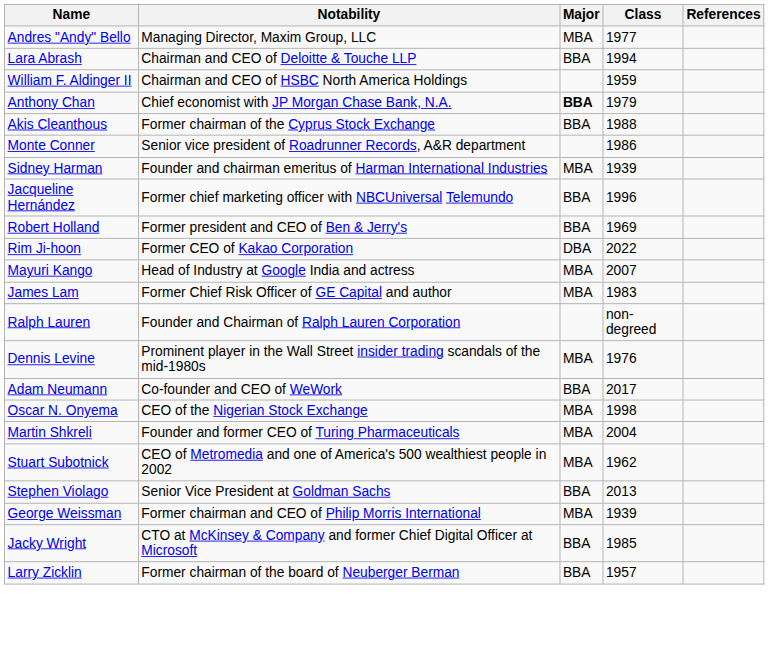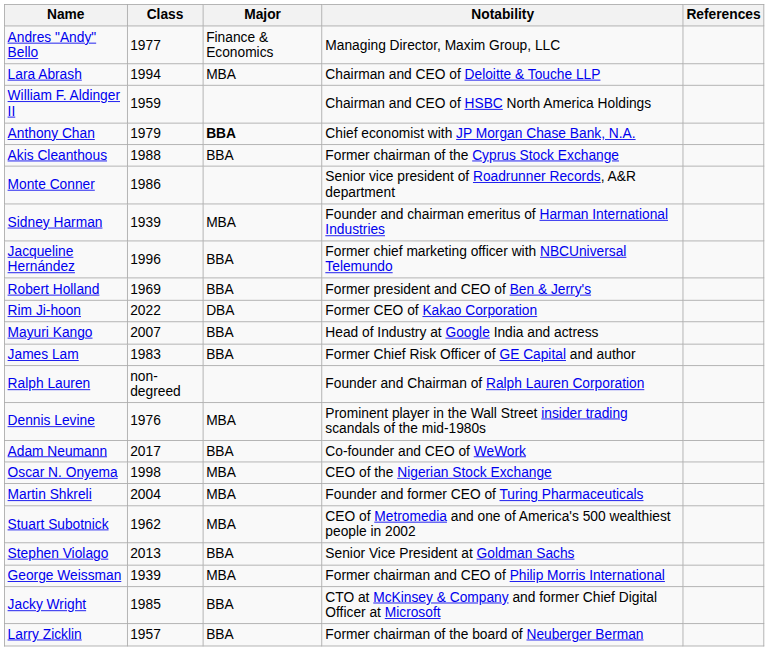 <table class="wikitable sortable" style="width:100%;">
 <tr>
 <th>Name</th>
+<th>Class</th>
+<th>Major</th>
 <th>Notability</th>
-<th>Major</th>
-<th>Class</th>
 <th>References</th>
 </tr>
 <tr>
 <td><a href='#'>Andres "Andy" Bello</a></td>
+<td>1977</td>
+<td>Finance & Economics</td>
 <td>Managing Director, Maxim Group, LLC</td>
-<td>MBA</td>
-<td>1977</td>
 <td></td>
 </tr>
 <tr>
 <td><a href='#'>Lara Abrash</a></td>
+<td>1994</td>
+<td>MBA</td>
 <td>Chairman and CEO of <a href='#'>Deloitte & Touche LLP</a></td>
-<td>BBA</td>
-<td>1994</td>
 <td></td>
 </tr>
 <tr>
 <td><a href='#'>William F. Aldinger II</a></td>
+<td>1959</td>
+<td></td>
 <td>Chairman and CEO of <a href='#'>HSBC</a> North America Holdings</td>
-<td></td>
-<td>1959</td>
 <td></td>
 </tr>
 <tr>
 <td><a href='#'>Anthony Chan</a></td>
+<td>1979</td>
+<td><strong>BBA</strong></td>
 <td>Chief economist with <a href='#'>JP Morgan Chase Bank, N.A.</a></td>
-<td><strong>BBA</strong></td>
-<td>1979</td>
 <td></td>
 </tr>
 <tr>
 <td><a href='#'>Akis Cleanthous</a></td>
+<td>1988</td>
+<td>BBA</td>
 <td>Former chairman of the <a href='#'>Cyprus Stock Exchange</a></td>
-<td>BBA</td>
-<td>1988</td>
 <td></td>
 </tr>
 <tr>
 <td><a href='#'>Monte Conner</a></td>
+<td>1986</td>
+<td></td>
 <td>Senior vice president of <a href='#'>Roadrunner Records</a>, A&R department</td>
-<td></td>
-<td>1986</td>
 <td></td>
 </tr>
 <tr>
 <td><a href='#'>Sidney Harman</a></td>
+<td>1939</td>
+<td>MBA</td>
 <td>Founder and chairman emeritus of <a href='#'>Harman International Industries</a></td>
-<td>MBA</td>
-<td>1939</td>
 <td></td>
 </tr>
 <tr>
 <td><a href='#'>Jacqueline Hernández</a></td>
+<td>1996</td>
+<td>BBA</td>
 <td>Former chief marketing officer with <a href='#'>NBCUniversal</a> <a href='#'>Telemundo</a></td>
-<td>BBA</td>
-<td>1996</td>
 <td></td>
 </tr>
 <tr>
 <td><a href='#'>Robert Holland</a></td>
+<td>1969</td>
+<td>BBA</td>
 <td>Former president and CEO of <a href='#'>Ben & Jerry's</a></td>
-<td>BBA</td>
-<td>1969</td>
 <td></td>
 </tr>
 <tr>
 <td><a href='#'>Rim Ji-hoon</a></td>
+<td>2022</td>
+<td>DBA</td>
 <td>Former CEO of <a href='#'>Kakao Corporation</a></td>
-<td>DBA</td>
-<td>2022</td>
 <td></td>
 </tr>
 <tr>
 <td><a href='#'>Mayuri Kango</a></td>
+<td>2007</td>
+<td>BBA</td>
 <td>Head of Industry at <a href='#'>Google</a> India and actress</td>
-<td>MBA</td>
-<td>2007</td>
 <td></td>
 </tr>
 <tr>
 <td><a href='#'>James Lam</a></td>
+<td>1983</td>
+<td>BBA</td>
 <td>Former Chief Risk Officer of <a href='#'>GE Capital</a> and author</td>
-<td>MBA</td>
-<td>1983</td>
 <td></td>
 </tr>
 <tr>
 <td><a href='#'>Ralph Lauren</a></td>
+<td>non-degreed</td>
+<td></td>
 <td>Founder and Chairman of <a href='#'>Ralph Lauren Corporation</a></td>
-<td></td>
-<td>non-degreed</td>
 <td></td>
 </tr>
 <tr>
 <td><a href='#'>Dennis Levine</a></td>
+<td>1976</td>
+<td>MBA</td>
 <td>Prominent player in the Wall Street <a href='#'>insider trading</a> scandals of the mid-1980s</td>
-<td>MBA</td>
-<td>1976</td>
 <td></td>
 </tr>
 <tr>
 <td><a href='#'>Adam Neumann</a></td>
+<td>2017</td>
+<td>BBA</td>
 <td>Co-founder and CEO of <a href='#'>WeWork</a></td>
-<td>BBA</td>
-<td>2017</td>
 <td></td>
 </tr>
 <tr>
 <td><a href='#'>Oscar N. Onyema</a></td>
+<td>1998</td>
+<td>MBA</td>
 <td>CEO of the <a href='#'>Nigerian Stock Exchange</a></td>
-<td>MBA</td>
-<td>1998</td>
 <td></td>
 </tr>
 <tr>
 <td><a href='#'>Martin Shkreli</a></td>
+<td>2004</td>
+<td>MBA</td>
 <td>Founder and former CEO of <a href='#'>Turing Pharmaceuticals</a></td>
-<td>MBA</td>
-<td>2004</td>
 <td></td>
 </tr>
 <tr>
 <td><a href='#'>Stuart Subotnick</a></td>
+<td>1962</td>
+<td>MBA</td>
 <td>CEO of <a href='#'>Metromedia</a> and one of America's 500 wealthiest people in 2002</td>
-<td>MBA</td>
-<td>1962</td>
 <td></td>
 </tr>
 <tr>
 <td><a href='#'>Stephen Violago</a></td>
+<td>2013</td>
+<td>BBA</td>
 <td>Senior Vice President at <a href='#'>Goldman Sachs</a></td>
-<td>BBA</td>
-<td>2013</td>
 <td></td>
 </tr>
 <tr>
 <td><a href='#'>George Weissman</a></td>
+<td>1939</td>
+<td>MBA</td>
 <td>Former chairman and CEO of <a href='#'>Philip Morris International</a></td>
-<td>MBA</td>
-<td>1939</td>
 <td></td>
 </tr>
 <tr>
 <td><a href='#'>Jacky Wright</a></td>
+<td>1985</td>
+<td>BBA</td>
 <td>CTO at <a href='#'>McKinsey & Company</a> and former Chief Digital Officer at <a href='#'>Microsoft</a></td>
-<td>BBA</td>
-<td>1985</td>
 <td></td>
 </tr>
 <tr>
 <td><a href='#'>Larry Zicklin</a></td>
+<td>1957</td>
+<td>BBA</td>
 <td>Former chairman of the board of <a href='#'>Neuberger Berman</a></td>
-<td>BBA</td>
-<td>1957</td>
 <td></td>
 </tr>
 </table>
